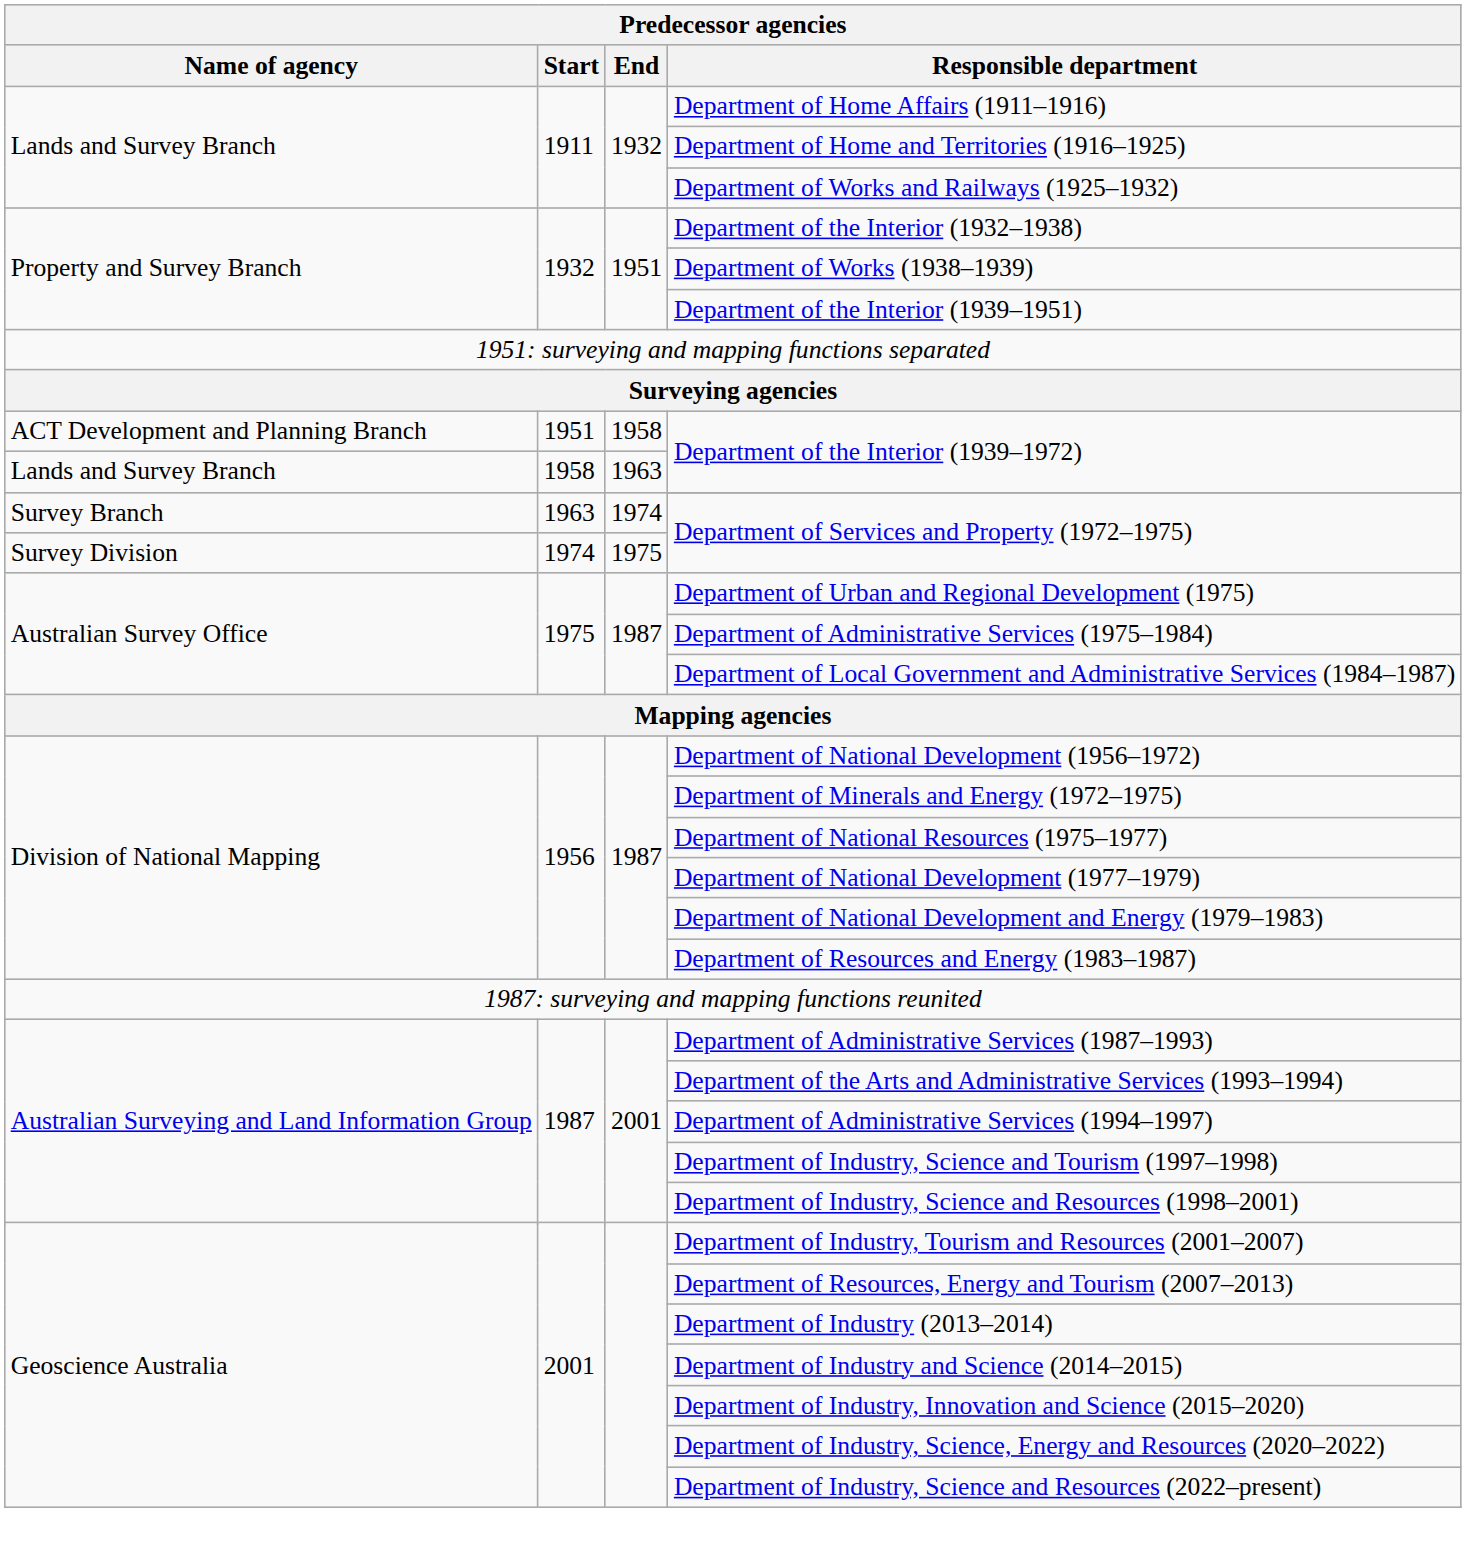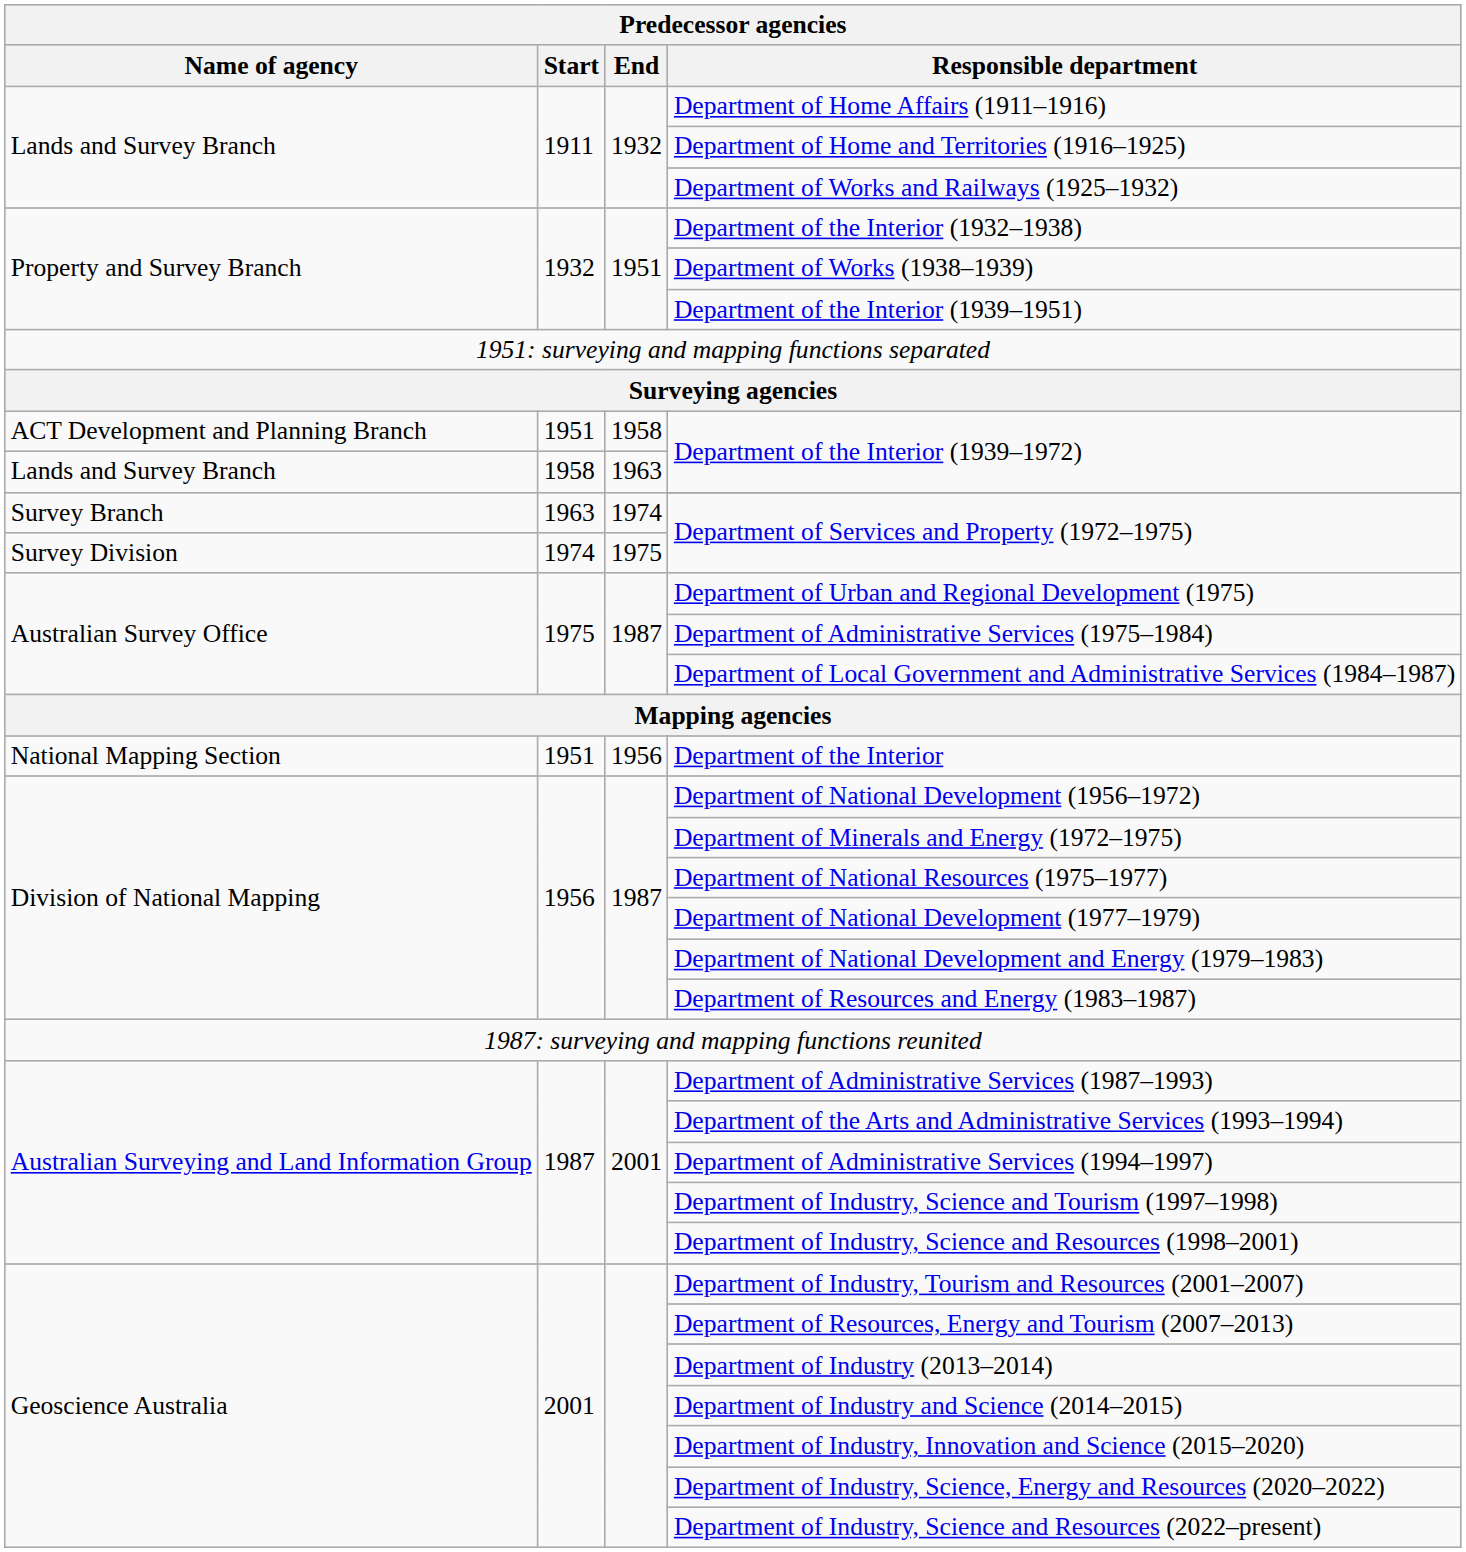 <table class="wikitable">
 <tr>
 <th colspan=4>Predecessor agencies</th>
 </tr>
 <tr>
 <th>Name of agency</th>
 <th>Start</th>
 <th>End</th>
 <th>Responsible department</th>
 </tr>
 <tr>
 <td rowspan=3>Lands and Survey Branch</td>
 <td rowspan=3>1911</td>
 <td rowspan=3>1932</td>
 <td><a href='#'>Department of Home Affairs</a> (1911–1916)</td>
 </tr>
 <tr>
 <td><a href='#'>Department of Home and Territories</a> (1916–1925)</td>
 </tr>
 <tr>
 <td><a href='#'>Department of Works and Railways</a> (1925–1932)</td>
 </tr>
 <tr>
 <td rowspan=3>Property and Survey Branch</td>
 <td rowspan=3>1932</td>
 <td rowspan=3>1951</td>
 <td><a href='#'>Department of the Interior</a> (1932–1938)</td>
 </tr>
 <tr>
 <td><a href='#'>Department of Works</a> (1938–1939)</td>
 </tr>
 <tr>
 <td><a href='#'>Department of the Interior</a> (1939–1951)</td>
 </tr>
 <tr align=center>
 <td colspan=4><em>1951: surveying and mapping functions separated</em></td>
 </tr>
 <tr>
 <th colspan=4>Surveying agencies</th>
 </tr>
 <tr>
 <td>ACT Development and Planning Branch</td>
 <td>1951</td>
 <td>1958</td>
 <td rowspan=2><a href='#'>Department of the Interior</a> (1939–1972)</td>
 </tr>
 <tr>
 <td>Lands and Survey Branch</td>
 <td>1958</td>
 <td>1963</td>
 </tr>
 <tr>
 <td rowspan=2>Survey Branch</td>
 <td rowspan=2>1963</td>
 <td rowspan=2>1974</td>
 </tr>
 <tr>
 <td rowspan=2><a href='#'>Department of Services and Property</a> (1972–1975)</td>
 </tr>
 <tr>
 <td>Survey Division</td>
 <td>1974</td>
 <td>1975</td>
 </tr>
 <tr>
 <td rowspan=3>Australian Survey Office</td>
 <td rowspan=3>1975</td>
 <td rowspan=3>1987</td>
 <td><a href='#'>Department of Urban and Regional Development</a> (1975)</td>
 </tr>
 <tr>
 <td><a href='#'>Department of Administrative Services</a> (1975–1984)</td>
 </tr>
 <tr>
 <td><a href='#'>Department of Local Government and Administrative Services</a> (1984–1987)</td>
 </tr>
 <tr>
 <th colspan=4>Mapping agencies</th>
 </tr>
 <tr>
+<td>National Mapping Section</td>
+<td>1951</td>
+<td>1956</td>
+<td><a href='#'>Department of the Interior</a></td>
+</tr>
+<tr>
 <td rowspan=6>Division of National Mapping</td>
 <td rowspan=6>1956</td>
 <td rowspan=6>1987</td>
 <td><a href='#'>Department of National Development</a> (1956–1972)</td>
 </tr>
 <tr>
 <td><a href='#'>Department of Minerals and Energy</a> (1972–1975)</td>
 </tr>
 <tr>
 <td><a href='#'>Department of National Resources</a> (1975–1977)</td>
 </tr>
 <tr>
 <td><a href='#'>Department of National Development</a> (1977–1979)</td>
 </tr>
 <tr>
 <td><a href='#'>Department of National Development and Energy</a> (1979–1983)</td>
 </tr>
 <tr>
 <td><a href='#'>Department of Resources and Energy</a> (1983–1987)</td>
 </tr>
 <tr align=center>
 <td colspan=4><em>1987: surveying and mapping functions reunited</em></td>
 </tr>
 <tr>
 <td rowspan=6><a href='#'>Australian Surveying and Land Information Group</a></td>
 <td rowspan=6>1987</td>
 <td rowspan=6>2001</td>
 <td><a href='#'>Department of Administrative Services</a> (1987–1993)</td>
 </tr>
 <tr>
 <td><a href='#'>Department of the Arts and Administrative Services</a> (1993–1994)</td>
 </tr>
 <tr>
 <td><a href='#'>Department of Administrative Services</a> (1994–1997)</td>
 </tr>
 <tr>
 <td><a href='#'>Department of Industry, Science and Tourism</a> (1997–1998)</td>
 </tr>
 <tr>
 <td><a href='#'>Department of Industry, Science and Resources</a> (1998–2001)</td>
 </tr>
 <tr>
 <td rowspan=2><a href='#'>Department of Industry, Tourism and Resources</a> (2001–2007)</td>
 </tr>
 <tr>
 <td rowspan=7>Geoscience Australia</td>
 <td rowspan=7>2001</td>
 <td rowspan=7></td>
 </tr>
 <tr>
 <td><a href='#'>Department of Resources, Energy and Tourism</a> (2007–2013)</td>
 </tr>
 <tr>
 <td><a href='#'>Department of Industry</a> (2013–2014)</td>
 </tr>
 <tr>
 <td><a href='#'>Department of Industry and Science</a> (2014–2015)</td>
 </tr>
 <tr>
 <td><a href='#'>Department of Industry, Innovation and Science</a> (2015–2020)</td>
 </tr>
 <tr>
 <td><a href='#'>Department of Industry, Science, Energy and Resources</a> (2020–2022)</td>
 </tr>
 <tr>
 <td><a href='#'>Department of Industry, Science and Resources</a> (2022–present)</td>
 </tr>
 </table>
